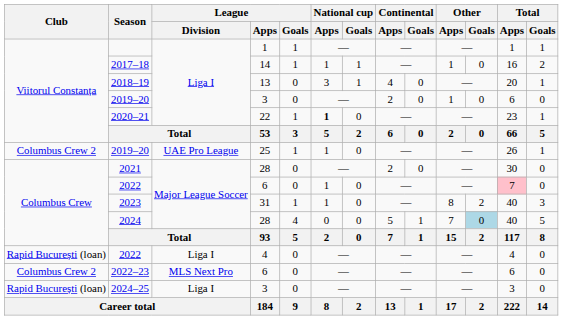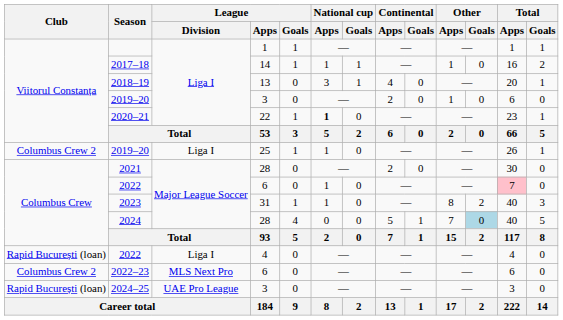 <table class="wikitable" style="text-align:center">
 <tr>
 <th rowspan="2">Club</th>
 <th rowspan="2">Season</th>
 <th colspan="3">League</th>
 <th colspan="2">National cup</th>
 <th colspan="2">Continental</th>
 <th colspan="2">Other</th>
 <th colspan="2">Total</th>
 </tr>
 <tr>
 <th>Division</th>
 <th>Apps</th>
 <th>Goals</th>
 <th>Apps</th>
 <th>Goals</th>
 <th>Apps</th>
 <th>Goals</th>
 <th>Apps</th>
 <th>Goals</th>
 <th>Apps</th>
 <th>Goals</th>
 </tr>
 <tr>
 <td rowspan="6"><a href='#'>Viitorul Constanța</a></td>
 <td></td>
 <td rowspan="5"><a href='#'>Liga I</a></td>
 <td>1</td>
 <td>1</td>
 <td colspan="2">—</td>
 <td colspan="2">—</td>
 <td colspan="2">—</td>
 <td>1</td>
 <td>1</td>
 </tr>
 <tr>
 <td><a href='#'>2017–18</a></td>
 <td>14</td>
 <td>1</td>
 <td>1</td>
 <td>1</td>
 <td colspan="2">—</td>
 <td>1</td>
 <td>0</td>
 <td>16</td>
 <td>2</td>
 </tr>
 <tr>
 <td><a href='#'>2018–19</a></td>
 <td>13</td>
 <td>0</td>
 <td>3</td>
 <td>1</td>
 <td>4</td>
 <td>0</td>
 <td colspan="2">—</td>
 <td>20</td>
 <td>1</td>
 </tr>
 <tr>
 <td><a href='#'>2019–20</a></td>
 <td>3</td>
 <td>0</td>
 <td colspan="2">—</td>
 <td>2</td>
 <td>0</td>
 <td>1</td>
 <td>0</td>
 <td>6</td>
 <td>0</td>
 </tr>
 <tr>
 <td><a href='#'>2020–21</a></td>
 <td>22</td>
 <td>1</td>
 <td><strong>1</strong></td>
 <td>0</td>
 <td colspan="2">—</td>
 <td colspan="2">—</td>
 <td>23</td>
 <td>1</td>
 </tr>
 <tr>
 <th colspan="2">Total</th>
 <th>53</th>
 <th>3</th>
 <th>5</th>
 <th>2</th>
 <th>6</th>
 <th>0</th>
 <th>2</th>
 <th>0</th>
 <th>66</th>
 <th>5</th>
 </tr>
 <tr>
 <td><a href='#'>Columbus Crew 2</a></td>
 <td><a href='#'>2019–20</a></td>
-<td><a href='#'>UAE Pro League</a></td>
+<td>Liga I</td>
 <td>25</td>
 <td>1</td>
 <td>1</td>
 <td>0</td>
 <td colspan="2">—</td>
 <td colspan="2">—</td>
 <td>26</td>
 <td>1</td>
 </tr>
 <tr>
 <td rowspan="5"><a href='#'>Columbus Crew</a></td>
 <td><a href='#'>2021</a></td>
 <td rowspan="4"><a href='#'>Major League Soccer</a></td>
 <td>28</td>
 <td>0</td>
 <td colspan="2">—</td>
 <td>2</td>
 <td>0</td>
 <td colspan="2">—</td>
 <td>30</td>
 <td>0</td>
 </tr>
 <tr>
 <td><a href='#'>2022</a></td>
 <td>6</td>
 <td>0</td>
 <td>1</td>
 <td>0</td>
 <td colspan="2">—</td>
 <td colspan="2">—</td>
 <td style="background: pink;">7</td>
 <td>0</td>
 </tr>
 <tr>
 <td><a href='#'>2023</a></td>
 <td>31</td>
 <td>1</td>
 <td>1</td>
 <td>0</td>
 <td colspan="2">—</td>
 <td>8</td>
 <td>2</td>
 <td>40</td>
 <td>3</td>
 </tr>
 <tr>
 <td><a href='#'>2024</a></td>
 <td>28</td>
 <td>4</td>
 <td>0</td>
 <td>0</td>
 <td>5</td>
 <td>1</td>
 <td>7</td>
 <td style="background: lightblue;">0</td>
 <td>40</td>
 <td>5</td>
 </tr>
 <tr>
 <th colspan="2">Total</th>
 <th>93</th>
 <th>5</th>
 <th>2</th>
 <th>0</th>
 <th>7</th>
 <th>1</th>
 <th>15</th>
 <th>2</th>
 <th>117</th>
 <th>8</th>
 </tr>
 <tr>
 <td><a href='#'>Rapid București</a> (loan)</td>
 <td><a href='#'>2022</a></td>
 <td>Liga I</td>
 <td>4</td>
 <td>0</td>
 <td colspan="2">—</td>
 <td colspan="2">—</td>
 <td colspan="2">—</td>
 <td>4</td>
 <td>0</td>
 </tr>
 <tr>
 <td><a href='#'>Columbus Crew 2</a></td>
 <td><a href='#'>2022–23</a></td>
 <td><a href='#'>MLS Next Pro</a></td>
 <td>6</td>
 <td>0</td>
 <td colspan="2">—</td>
 <td colspan="2">—</td>
 <td colspan="2">—</td>
 <td>6</td>
 <td>0</td>
 </tr>
 <tr>
 <td><a href='#'>Rapid București</a> (loan)</td>
 <td><a href='#'>2024–25</a></td>
-<td>Liga I</td>
+<td><a href='#'>UAE Pro League</a></td>
 <td>3</td>
 <td>0</td>
 <td colspan="2">—</td>
 <td colspan="2">—</td>
 <td colspan="2">—</td>
 <td>3</td>
 <td>0</td>
 </tr>
 <tr>
 <th colspan="3">Career total</th>
 <th>184</th>
 <th>9</th>
 <th>8</th>
 <th>2</th>
 <th>13</th>
 <th>1</th>
 <th>17</th>
 <th>2</th>
 <th>222</th>
 <th>14</th>
 </tr>
 </table>
